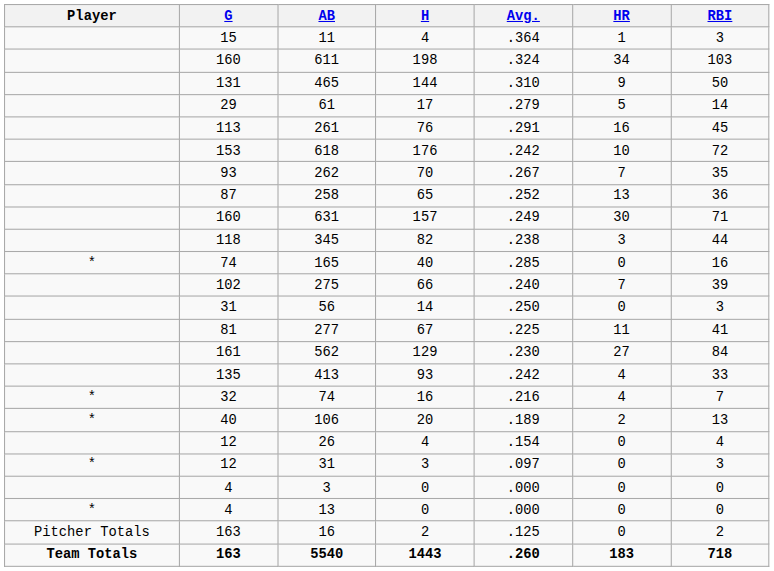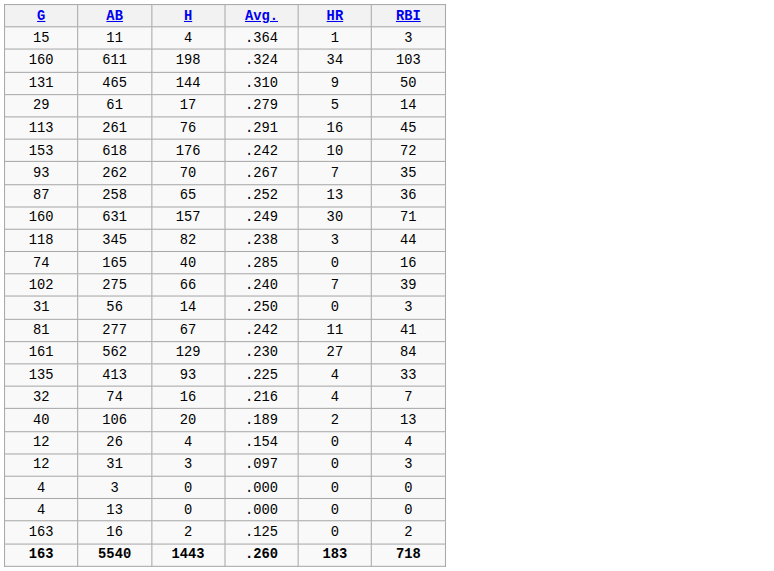 <table class="wikitable sortable" style="text-align:center;">
 <tr>
-<th width="16%">Player</th>
 <th width="9%"><a href='#'>G</a></th>
 <th width="9%"><a href='#'>AB</a></th>
 <th width="9%"><a href='#'>H</a></th>
 <th width="9%"><a href='#'>Avg.</a></th>
 <th width="9%"><a href='#'>HR</a></th>
 <th width="9%"><a href='#'>RBI</a></th>
 </tr>
 <tr>
-<td></td>
 <td>15</td>
 <td>11</td>
 <td>4</td>
 <td>.364</td>
 <td>1</td>
 <td>3</td>
 </tr>
 <tr>
-<td></td>
 <td>160</td>
 <td>611</td>
 <td>198</td>
 <td>.324</td>
 <td>34</td>
 <td>103</td>
 </tr>
 <tr>
-<td></td>
 <td>131</td>
 <td>465</td>
 <td>144</td>
 <td>.310</td>
 <td>9</td>
 <td>50</td>
 </tr>
 <tr>
-<td></td>
 <td>29</td>
 <td>61</td>
 <td>17</td>
 <td>.279</td>
 <td>5</td>
 <td>14</td>
 </tr>
 <tr>
-<td></td>
 <td>113</td>
 <td>261</td>
 <td>76</td>
 <td>.291</td>
 <td>16</td>
 <td>45</td>
 </tr>
 <tr>
-<td></td>
 <td>153</td>
 <td>618</td>
 <td>176</td>
 <td>.242</td>
 <td>10</td>
 <td>72</td>
 </tr>
 <tr>
-<td></td>
 <td>93</td>
 <td>262</td>
 <td>70</td>
 <td>.267</td>
 <td>7</td>
 <td>35</td>
 </tr>
 <tr>
-<td></td>
 <td>87</td>
 <td>258</td>
 <td>65</td>
 <td>.252</td>
 <td>13</td>
 <td>36</td>
 </tr>
 <tr>
-<td></td>
 <td>160</td>
 <td>631</td>
 <td>157</td>
 <td>.249</td>
 <td>30</td>
 <td>71</td>
 </tr>
 <tr>
-<td></td>
 <td>118</td>
 <td>345</td>
 <td>82</td>
 <td>.238</td>
 <td>3</td>
 <td>44</td>
 </tr>
 <tr>
-<td> *</td>
 <td>74</td>
 <td>165</td>
 <td>40</td>
 <td>.285</td>
 <td>0</td>
 <td>16</td>
 </tr>
 <tr>
-<td></td>
 <td>102</td>
 <td>275</td>
 <td>66</td>
 <td>.240</td>
 <td>7</td>
 <td>39</td>
 </tr>
 <tr>
-<td></td>
 <td>31</td>
 <td>56</td>
 <td>14</td>
 <td>.250</td>
 <td>0</td>
 <td>3</td>
 </tr>
 <tr>
-<td></td>
 <td>81</td>
 <td>277</td>
 <td>67</td>
-<td>.225</td>
+<td>.242</td>
 <td>11</td>
 <td>41</td>
 </tr>
 <tr>
-<td></td>
 <td>161</td>
 <td>562</td>
 <td>129</td>
 <td>.230</td>
 <td>27</td>
 <td>84</td>
 </tr>
 <tr>
-<td></td>
 <td>135</td>
 <td>413</td>
 <td>93</td>
-<td>.242</td>
+<td>.225</td>
 <td>4</td>
 <td>33</td>
 </tr>
 <tr>
-<td> *</td>
 <td>32</td>
 <td>74</td>
 <td>16</td>
 <td>.216</td>
 <td>4</td>
 <td>7</td>
 </tr>
 <tr>
-<td> *</td>
 <td>40</td>
 <td>106</td>
 <td>20</td>
 <td>.189</td>
 <td>2</td>
 <td>13</td>
 </tr>
 <tr>
-<td></td>
 <td>12</td>
 <td>26</td>
 <td>4</td>
 <td>.154</td>
 <td>0</td>
 <td>4</td>
 </tr>
 <tr>
-<td> *</td>
 <td>12</td>
 <td>31</td>
 <td>3</td>
 <td>.097</td>
 <td>0</td>
 <td>3</td>
 </tr>
 <tr>
-<td></td>
 <td>4</td>
 <td>3</td>
 <td>0</td>
 <td>.000</td>
 <td>0</td>
 <td>0</td>
 </tr>
 <tr>
-<td> *</td>
 <td>4</td>
 <td>13</td>
 <td>0</td>
 <td>.000</td>
 <td>0</td>
 <td>0</td>
 </tr>
 <tr>
-<td>Pitcher Totals</td>
 <td>163</td>
 <td>16</td>
 <td>2</td>
 <td>.125</td>
 <td>0</td>
 <td>2</td>
 </tr>
 <tr>
-<td><strong>Team Totals</strong></td>
 <td><strong>163</strong></td>
 <td><strong>5540</strong></td>
 <td><strong>1443</strong></td>
 <td><strong>.260</strong></td>
 <td><strong>183</strong></td>
 <td><strong>718</strong></td>
 </tr>
 </table>
